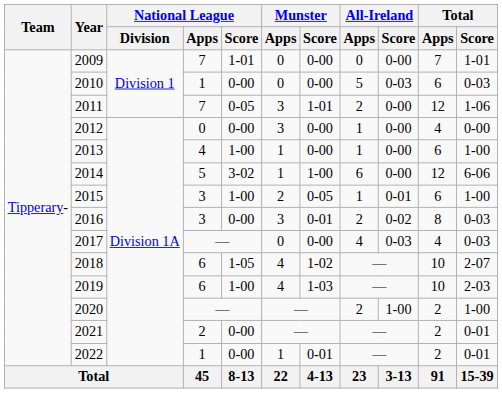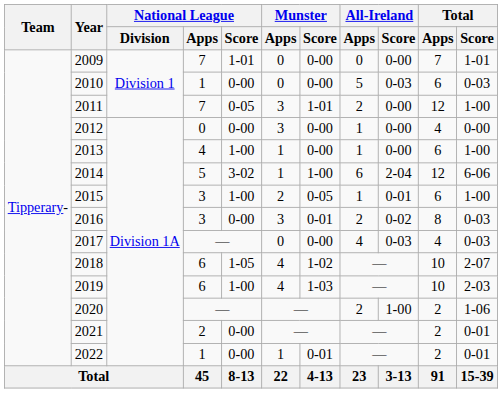 <table class="wikitable" style="text-align:center">
 <tr>
 <th rowspan="2">Team</th>
 <th rowspan="2">Year</th>
 <th colspan="3"><a href='#'>National League</a></th>
 <th colspan="2"><a href='#'>Munster</a></th>
 <th colspan="2"><a href='#'>All-Ireland</a></th>
 <th colspan="2">Total</th>
 </tr>
 <tr>
 <th>Division</th>
 <th>Apps</th>
 <th>Score</th>
 <th>Apps</th>
 <th>Score</th>
 <th>Apps</th>
 <th>Score</th>
 <th>Apps</th>
 <th>Score</th>
 </tr>
 <tr>
 <td rowspan="14"><a href='#'>Tipperary</a>-</td>
 <td>2009</td>
 <td rowspan="3"><a href='#'>Division 1</a></td>
 <td>7</td>
 <td>1-01</td>
 <td>0</td>
 <td>0-00</td>
 <td>0</td>
 <td>0-00</td>
 <td>7</td>
 <td>1-01</td>
 </tr>
 <tr>
 <td>2010</td>
 <td>1</td>
 <td>0-00</td>
 <td>0</td>
 <td>0-00</td>
 <td>5</td>
 <td>0-03</td>
 <td>6</td>
 <td>0-03</td>
 </tr>
 <tr>
 <td>2011</td>
 <td>7</td>
 <td>0-05</td>
 <td>3</td>
 <td>1-01</td>
 <td>2</td>
 <td>0-00</td>
 <td>12</td>
-<td>1-06</td>
+<td>1-00</td>
 </tr>
 <tr>
 <td>2012</td>
 <td rowspan="11"><a href='#'>Division 1A</a></td>
 <td>0</td>
 <td>0-00</td>
 <td>3</td>
 <td>0-00</td>
 <td>1</td>
 <td>0-00</td>
 <td>4</td>
 <td>0-00</td>
 </tr>
 <tr>
 <td>2013</td>
 <td>4</td>
 <td>1-00</td>
 <td>1</td>
 <td>0-00</td>
 <td>1</td>
 <td>0-00</td>
 <td>6</td>
 <td>1-00</td>
 </tr>
 <tr>
 <td>2014</td>
 <td>5</td>
 <td>3-02</td>
 <td>1</td>
 <td>1-00</td>
 <td>6</td>
-<td>0-00</td>
+<td>2-04</td>
 <td>12</td>
 <td>6-06</td>
 </tr>
 <tr>
 <td>2015</td>
 <td>3</td>
 <td>1-00</td>
 <td>2</td>
 <td>0-05</td>
 <td>1</td>
 <td>0-01</td>
 <td>6</td>
 <td>1-00</td>
 </tr>
 <tr>
 <td>2016</td>
 <td>3</td>
 <td>0-00</td>
 <td>3</td>
 <td>0-01</td>
 <td>2</td>
 <td>0-02</td>
 <td>8</td>
 <td>0-03</td>
 </tr>
 <tr>
 <td>2017</td>
 <td colspan=2>—</td>
 <td>0</td>
 <td>0-00</td>
 <td>4</td>
 <td>0-03</td>
 <td>4</td>
 <td>0-03</td>
 </tr>
 <tr>
 <td>2018</td>
 <td>6</td>
 <td>1-05</td>
 <td>4</td>
 <td>1-02</td>
 <td colspan=2>—</td>
 <td>10</td>
 <td>2-07</td>
 </tr>
 <tr>
 <td>2019</td>
 <td>6</td>
 <td>1-00</td>
 <td>4</td>
 <td>1-03</td>
 <td colspan=2>—</td>
 <td>10</td>
 <td>2-03</td>
 </tr>
 <tr>
 <td>2020</td>
 <td colspan="2">—</td>
 <td colspan="2">—</td>
 <td>2</td>
 <td>1-00</td>
 <td>2</td>
-<td>1-00</td>
+<td>1-06</td>
 </tr>
 <tr>
 <td>2021</td>
 <td>2</td>
 <td>0-00</td>
 <td colspan="2">—</td>
 <td colspan="2">—</td>
 <td>2</td>
 <td>0-01</td>
 </tr>
 <tr>
 <td>2022</td>
 <td>1</td>
 <td>0-00</td>
 <td>1</td>
 <td>0-01</td>
 <td colspan="2">—</td>
 <td>2</td>
 <td>0-01</td>
 </tr>
 <tr>
 <th colspan="3">Total</th>
 <th>45</th>
 <th>8-13</th>
 <th>22</th>
 <th>4-13</th>
 <th>23</th>
 <th>3-13</th>
 <th>91</th>
 <th>15-39</th>
 </tr>
 </table>
